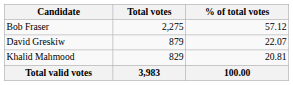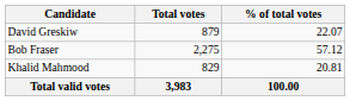 <table class="wikitable" width="475">
 <tr>
 <th align="left">Candidate</th>
 <th align="right">Total votes</th>
 <th align="right">% of total votes</th>
 </tr>
 <tr>
+<td align="left">David Greskiw</td>
+<td align="right">879</td>
+<td align="right">22.07</td>
+</tr>
+<tr>
 <td align="left">Bob Fraser</td>
 <td align="right">2,275</td>
 <td align="right">57.12</td>
-</tr>
-<tr>
-<td align="left">David Greskiw</td>
-<td align="right">879</td>
-<td align="right">22.07</td>
 </tr>
 <tr>
 <td align="left">Khalid Mahmood</td>
 <td align="right">829</td>
 <td align="right">20.81</td>
 </tr>
 <tr bgcolor="#EEEEEE">
 <th align="left">Total valid votes</th>
 <th align="right">3,983</th>
 <th align="right">100.00</th>
 </tr>
 </table>
